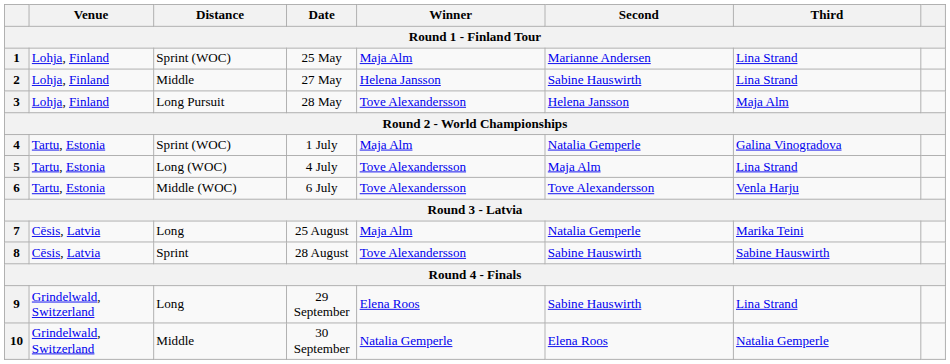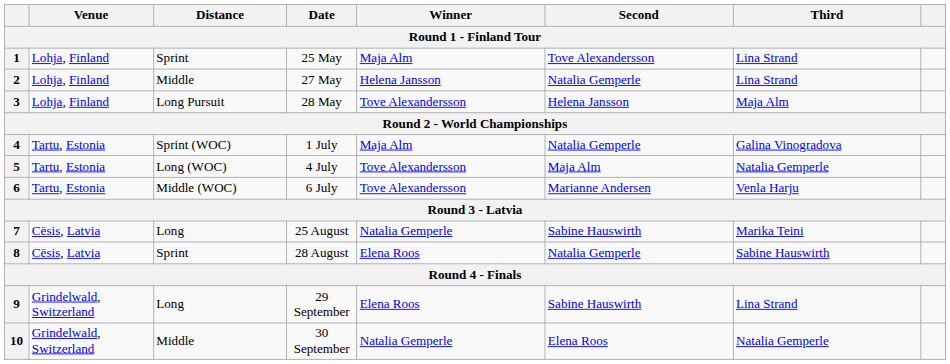 <table class="wikitable" style="font-size: 90%">
 <tr>
 <th width="20"></th>
 <th width="130">Venue</th>
 <th width="140">Distance</th>
 <th width="70">Date</th>
 <th width="200">Winner</th>
 <th width="200">Second</th>
 <th width="200">Third</th>
 <th width="20"></th>
 </tr>
 <tr>
 <th colspan="8">Round 1 - Finland Tour</th>
 </tr>
 <tr>
 <th>1</th>
 <td> <a href='#'>Lohja</a>, <a href='#'>Finland</a></td>
-<td>Sprint (WOC)</td>
+<td>Sprint</td>
 <td align=center>25 May</td>
 <td> <a href='#'>Maja Alm</a></td>
-<td> <a href='#'>Marianne Andersen</a></td>
+<td> <a href='#'>Tove Alexandersson</a></td>
 <td> <a href='#'>Lina Strand</a></td>
 <td></td>
 </tr>
 <tr>
 <th>2</th>
 <td> <a href='#'>Lohja</a>, <a href='#'>Finland</a></td>
 <td>Middle</td>
 <td align=center>27 May</td>
 <td> <a href='#'>Helena Jansson</a></td>
-<td> <a href='#'>Sabine Hauswirth</a></td>
+<td> <a href='#'>Natalia Gemperle</a></td>
 <td> <a href='#'>Lina Strand</a></td>
 <td></td>
 </tr>
 <tr>
 <th>3</th>
 <td> <a href='#'>Lohja</a>, <a href='#'>Finland</a></td>
 <td>Long Pursuit</td>
 <td align=center>28 May</td>
 <td> <a href='#'>Tove Alexandersson</a></td>
 <td> <a href='#'>Helena Jansson</a></td>
 <td> <a href='#'>Maja Alm</a></td>
 <td></td>
 </tr>
 <tr>
 <th colspan="8">Round 2 - World Championships</th>
 </tr>
 <tr>
 <th>4</th>
 <td> <a href='#'>Tartu</a>, <a href='#'>Estonia</a></td>
 <td>Sprint (WOC)</td>
 <td align=center>1 July</td>
 <td> <a href='#'>Maja Alm</a></td>
 <td> <a href='#'>Natalia Gemperle</a></td>
 <td> <a href='#'>Galina Vinogradova</a></td>
 <td></td>
 </tr>
 <tr>
 <th>5</th>
 <td> <a href='#'>Tartu</a>, <a href='#'>Estonia</a></td>
 <td>Long (WOC)</td>
 <td align=center>4 July</td>
 <td> <a href='#'>Tove Alexandersson</a></td>
 <td> <a href='#'>Maja Alm</a></td>
-<td> <a href='#'>Lina Strand</a></td>
+<td> <a href='#'>Natalia Gemperle</a></td>
 <td></td>
 </tr>
 <tr>
 <th>6</th>
 <td> <a href='#'>Tartu</a>, <a href='#'>Estonia</a></td>
 <td>Middle (WOC)</td>
 <td align=center>6 July</td>
 <td> <a href='#'>Tove Alexandersson</a></td>
-<td> <a href='#'>Tove Alexandersson</a></td>
+<td> <a href='#'>Marianne Andersen</a></td>
 <td> <a href='#'>Venla Harju</a></td>
 <td></td>
 </tr>
 <tr>
 <th colspan="8">Round 3 - Latvia</th>
 </tr>
 <tr>
 <th>7</th>
 <td> <a href='#'>Cēsis</a>, <a href='#'>Latvia</a></td>
 <td>Long</td>
 <td align=center>25 August</td>
-<td> <a href='#'>Maja Alm</a></td>
 <td> <a href='#'>Natalia Gemperle</a></td>
+<td> <a href='#'>Sabine Hauswirth</a></td>
 <td> <a href='#'>Marika Teini</a></td>
 <td></td>
 </tr>
 <tr>
 <th>8</th>
 <td> <a href='#'>Cēsis</a>, <a href='#'>Latvia</a></td>
 <td>Sprint</td>
 <td align=center>28 August</td>
-<td> <a href='#'>Tove Alexandersson</a></td>
-<td> <a href='#'>Sabine Hauswirth</a></td>
+<td> <a href='#'>Elena Roos</a></td>
+<td> <a href='#'>Natalia Gemperle</a></td>
 <td> <a href='#'>Sabine Hauswirth</a></td>
 <td></td>
 </tr>
 <tr>
 <th colspan="8">Round 4 - Finals</th>
 </tr>
 <tr>
 <th>9</th>
 <td> <a href='#'>Grindelwald</a>, <a href='#'>Switzerland</a></td>
 <td>Long</td>
 <td align=center>29 September</td>
 <td> <a href='#'>Elena Roos</a></td>
 <td> <a href='#'>Sabine Hauswirth</a></td>
 <td> <a href='#'>Lina Strand</a></td>
 <td></td>
 </tr>
 <tr>
 <th>10</th>
 <td> <a href='#'>Grindelwald</a>, <a href='#'>Switzerland</a></td>
 <td>Middle</td>
 <td align=center>30 September</td>
 <td> <a href='#'>Natalia Gemperle</a></td>
 <td> <a href='#'>Elena Roos</a></td>
 <td> <a href='#'>Natalia Gemperle</a></td>
 <td></td>
 </tr>
 </table>
